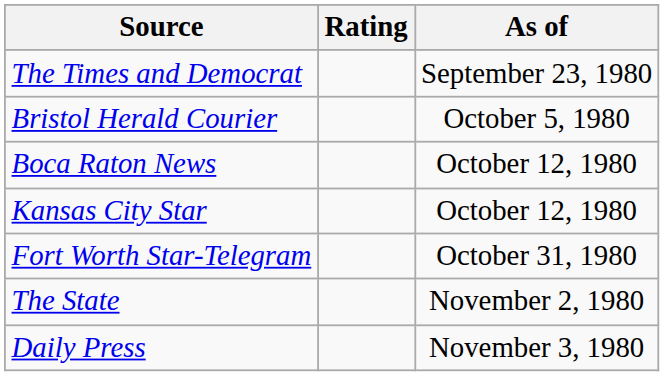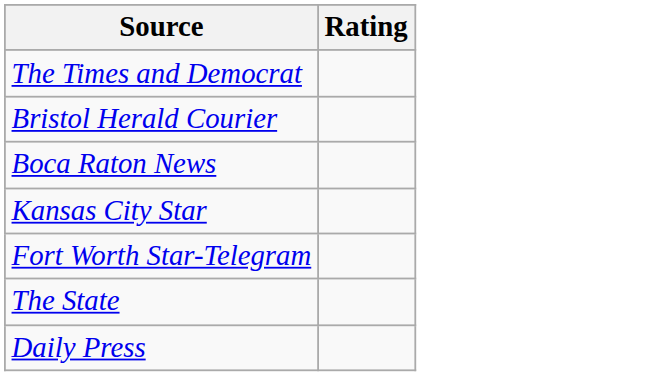 <table class="wikitable" style="text-align:center">
 <tr>
 <th>Source</th>
 <th>Rating</th>
-<th>As of</th>
 </tr>
 <tr>
 <td align="left"><em><a href='#'>The Times and Democrat</a></em></td>
 <td></td>
-<td>September 23, 1980</td>
 </tr>
 <tr>
 <td align="left"><em><a href='#'>Bristol Herald Courier</a></em></td>
 <td></td>
-<td>October 5, 1980</td>
 </tr>
 <tr>
 <td align="left"><em><a href='#'>Boca Raton News</a></em></td>
 <td></td>
-<td>October 12, 1980</td>
 </tr>
 <tr>
 <td align="left"><em><a href='#'>Kansas City Star</a></em></td>
 <td></td>
-<td>October 12, 1980</td>
 </tr>
 <tr>
 <td align="left"><em><a href='#'>Fort Worth Star-Telegram</a></em></td>
 <td></td>
-<td>October 31, 1980</td>
 </tr>
 <tr>
 <td align="left"><em><a href='#'>The State</a></em></td>
 <td></td>
-<td>November 2, 1980</td>
 </tr>
 <tr>
 <td align="left"><em><a href='#'>Daily Press</a></em></td>
 <td></td>
-<td>November 3, 1980</td>
 </tr>
 </table>
